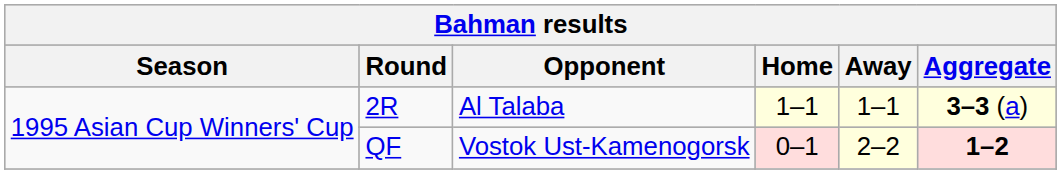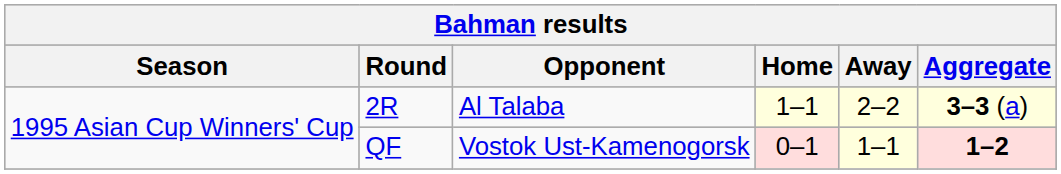 <table class="wikitable">
 <tr>
 <th colspan="6"><strong><a href='#'>Bahman</a></strong> results</th>
 </tr>
 <tr>
 <th>Season</th>
 <th>Round</th>
 <th>Opponent</th>
 <th>Home</th>
 <th>Away</th>
 <th><a href='#'>Aggregate</a></th>
 </tr>
 <tr>
 <td rowspan="2"><a href='#'>1995 Asian Cup Winners' Cup</a></td>
 <td><a href='#'>2R</a></td>
 <td> <a href='#'>Al Talaba</a></td>
 <td bgcolor="#ffffdd" style="text-align:center;">1–1</td>
-<td bgcolor="#ffffdd" style="text-align:center;">1–1</td>
+<td bgcolor="#ffffdd" style="text-align:center;">2–2</td>
 <td bgcolor="#ffffdd" style="text-align:center;"><strong>3–3</strong> (<a href='#'>a</a>)</td>
 </tr>
 <tr>
 <td><a href='#'>QF</a></td>
 <td> <a href='#'>Vostok Ust-Kamenogorsk</a></td>
 <td bgcolor="#ffdddd" style="text-align:center;">0–1</td>
-<td bgcolor="#ffffdd" style="text-align:center;">2–2</td>
+<td bgcolor="#ffffdd" style="text-align:center;">1–1</td>
 <td bgcolor="#ffdddd" style="text-align:center;"><strong>1–2</strong></td>
 </tr>
 </table>
